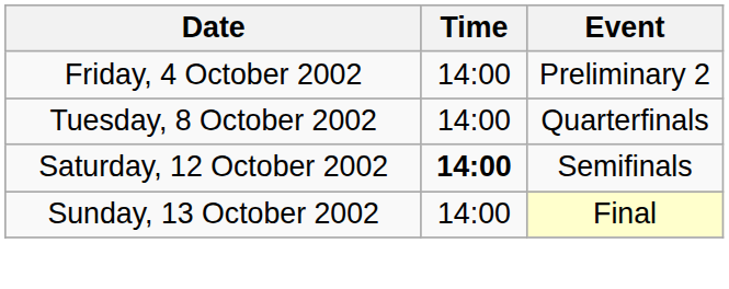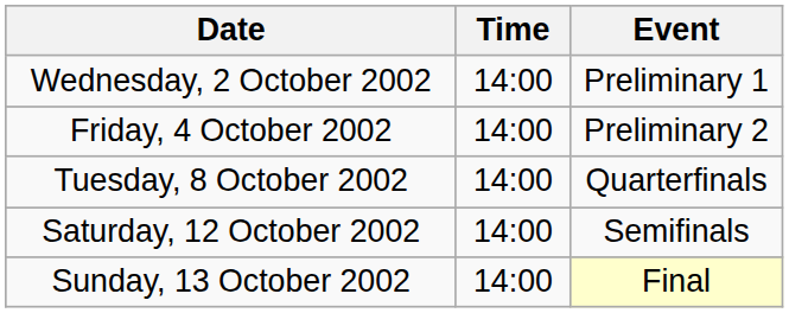 <table class = "wikitable" style="text-align:center;">
 <tr>
 <th width=220>Date</th>
 <th width=50>Time</th>
 <th width=100>Event</th>
+</tr>
+<tr>
+<td>Wednesday, 2 October 2002</td>
+<td>14:00</td>
+<td>Preliminary 1</td>
 </tr>
 <tr>
 <td>Friday, 4 October 2002</td>
 <td>14:00</td>
 <td>Preliminary 2</td>
 </tr>
 <tr>
 <td>Tuesday, 8 October 2002</td>
 <td>14:00</td>
 <td>Quarterfinals</td>
 </tr>
 <tr>
 <td>Saturday, 12 October 2002</td>
-<td><strong>14:00</strong></td>
+<td>14:00</td>
 <td>Semifinals</td>
 </tr>
 <tr>
 <td>Sunday, 13 October 2002</td>
 <td>14:00</td>
 <td bgcolor=ffffcc>Final</td>
 </tr>
 </table>
